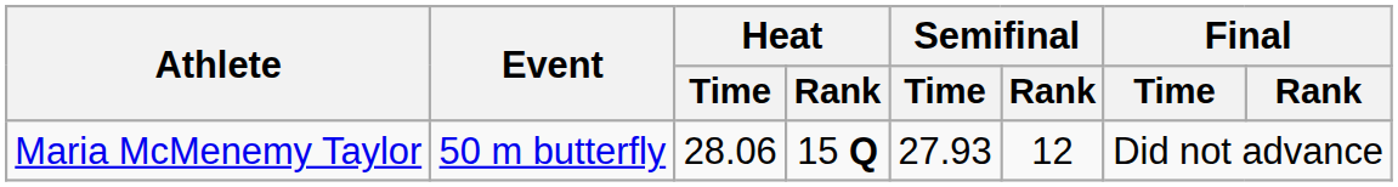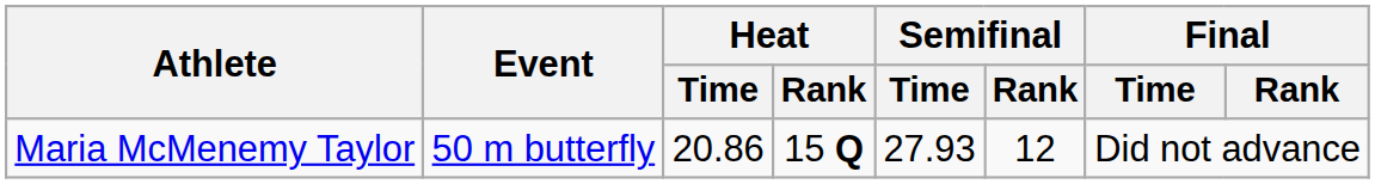 <table class=wikitable style="font-size:90%">
 <tr>
 <th rowspan=2>Athlete</th>
 <th rowspan=2>Event</th>
 <th colspan="2">Heat</th>
 <th colspan="2">Semifinal</th>
 <th colspan="2">Final</th>
 </tr>
 <tr style="font-size:95%">
 <th>Time</th>
 <th>Rank</th>
 <th>Time</th>
 <th>Rank</th>
 <th>Time</th>
 <th>Rank</th>
 </tr>
 <tr align=center>
 <td align=left><a href='#'>Maria McMenemy Taylor</a></td>
 <td align=left><a href='#'>50 m butterfly</a></td>
-<td>28.06</td>
+<td>20.86</td>
 <td>15 <strong>Q</strong></td>
 <td>27.93</td>
 <td>12</td>
 <td colspan=2>Did not advance</td>
 </tr>
 </table>
